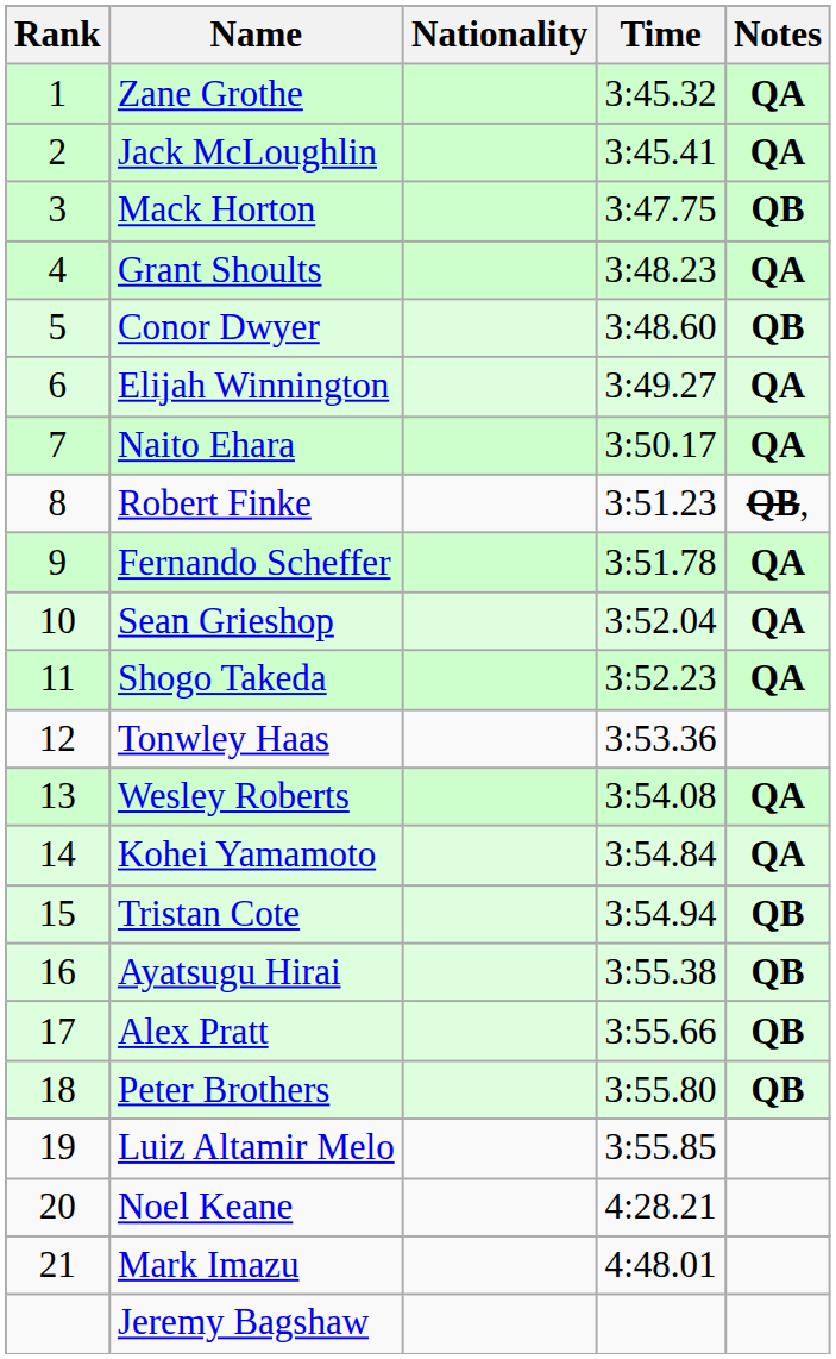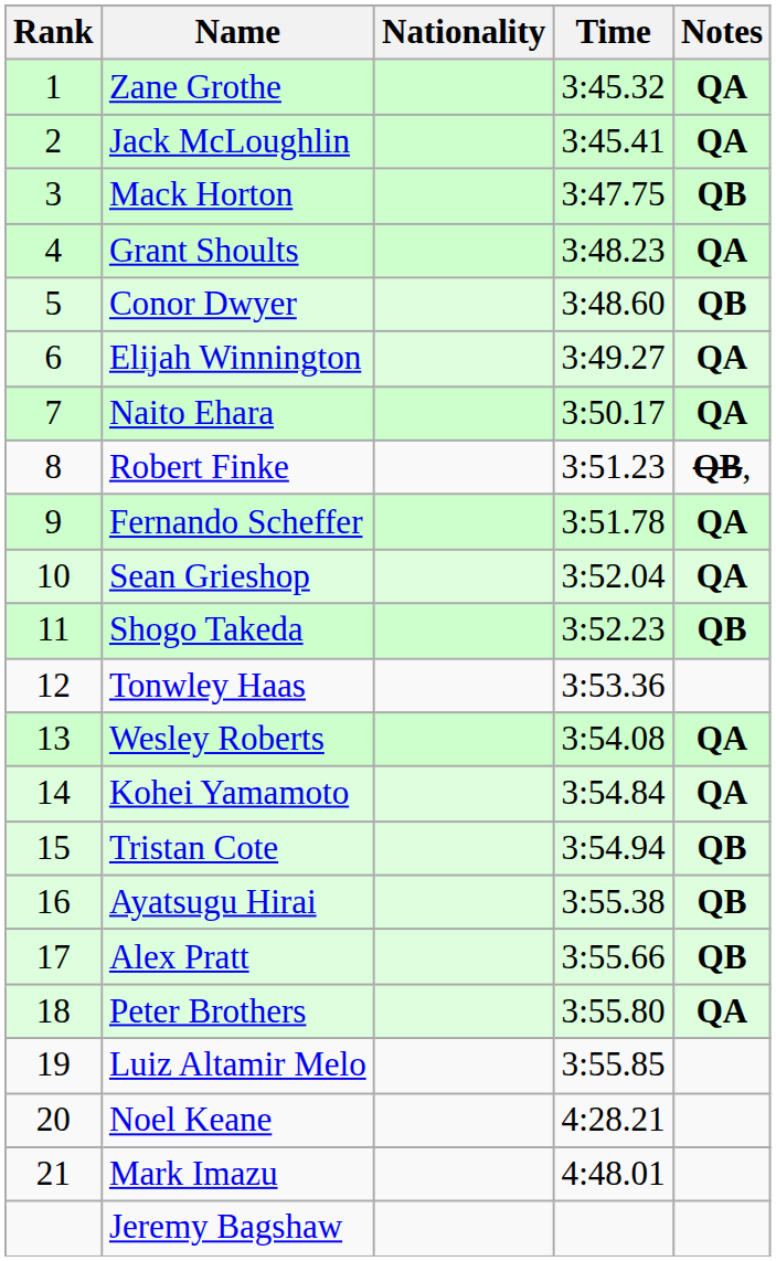 <table class="wikitable sortable" style="text-align:center">
 <tr>
 <th>Rank</th>
 <th>Name</th>
 <th>Nationality</th>
 <th>Time</th>
 <th>Notes</th>
 </tr>
 <tr bgcolor=ccffcc>
 <td>1</td>
 <td align=left><a href='#'>Zane Grothe</a></td>
 <td align=left></td>
 <td>3:45.32</td>
 <td><strong>QA</strong></td>
 </tr>
 <tr bgcolor=ccffcc>
 <td>2</td>
 <td align=left><a href='#'>Jack McLoughlin</a></td>
 <td align=left></td>
 <td>3:45.41</td>
 <td><strong>QA</strong></td>
 </tr>
 <tr bgcolor=ccffcc>
 <td>3</td>
 <td align=left><a href='#'>Mack Horton</a></td>
 <td align=left></td>
 <td>3:47.75</td>
 <td><strong>QB</strong></td>
 </tr>
 <tr bgcolor=ccffcc>
 <td>4</td>
 <td align=left><a href='#'>Grant Shoults</a></td>
 <td align=left></td>
 <td>3:48.23</td>
 <td><strong>QA</strong></td>
 </tr>
 <tr bgcolor=ddffdd>
 <td>5</td>
 <td align=left><a href='#'>Conor Dwyer</a></td>
 <td align=left></td>
 <td>3:48.60</td>
 <td><strong>QB</strong></td>
 </tr>
 <tr bgcolor=ddffdd>
 <td>6</td>
 <td align=left><a href='#'>Elijah Winnington</a></td>
 <td align=left></td>
 <td>3:49.27</td>
 <td><strong>QA</strong></td>
 </tr>
 <tr bgcolor=ccffcc>
 <td>7</td>
 <td align=left><a href='#'>Naito Ehara</a></td>
 <td align=left></td>
 <td>3:50.17</td>
 <td><strong>QA</strong></td>
 </tr>
 <tr>
 <td>8</td>
 <td align=left><a href='#'>Robert Finke</a></td>
 <td align=left></td>
 <td>3:51.23</td>
 <td><s><strong>QB</strong></s>, </td>
 </tr>
 <tr bgcolor=ccffcc>
 <td>9</td>
 <td align=left><a href='#'>Fernando Scheffer</a></td>
 <td align=left></td>
 <td>3:51.78</td>
 <td><strong>QA</strong></td>
 </tr>
 <tr bgcolor=ddffdd>
 <td>10</td>
 <td align=left><a href='#'>Sean Grieshop</a></td>
 <td align=left></td>
 <td>3:52.04</td>
 <td><strong>QA</strong></td>
 </tr>
 <tr bgcolor=ccffcc>
 <td>11</td>
 <td align=left><a href='#'>Shogo Takeda</a></td>
 <td align=left></td>
 <td>3:52.23</td>
-<td><strong>QA</strong></td>
+<td><strong>QB</strong></td>
 </tr>
 <tr>
 <td>12</td>
 <td align=left><a href='#'>Tonwley Haas</a></td>
 <td align=left></td>
 <td>3:53.36</td>
 <td></td>
 </tr>
 <tr bgcolor=ccffcc>
 <td>13</td>
 <td align=left><a href='#'>Wesley Roberts</a></td>
 <td align=left></td>
 <td>3:54.08</td>
 <td><strong>QA</strong></td>
 </tr>
 <tr bgcolor=ddffdd>
 <td>14</td>
 <td align=left><a href='#'>Kohei Yamamoto</a></td>
 <td align=left></td>
 <td>3:54.84</td>
 <td><strong>QA</strong></td>
 </tr>
 <tr bgcolor=ddffdd>
 <td>15</td>
 <td align=left><a href='#'>Tristan Cote</a></td>
 <td align=left></td>
 <td>3:54.94</td>
 <td><strong>QB</strong></td>
 </tr>
 <tr bgcolor=ddffdd>
 <td>16</td>
 <td align=left><a href='#'>Ayatsugu Hirai</a></td>
 <td align=left></td>
 <td>3:55.38</td>
 <td><strong>QB</strong></td>
 </tr>
 <tr bgcolor=ddffdd>
 <td>17</td>
 <td align=left><a href='#'>Alex Pratt</a></td>
 <td align=left></td>
 <td>3:55.66</td>
 <td><strong>QB</strong></td>
 </tr>
 <tr bgcolor=ddffdd>
 <td>18</td>
 <td align=left><a href='#'>Peter Brothers</a></td>
 <td align=left></td>
 <td>3:55.80</td>
-<td><strong>QB</strong></td>
+<td><strong>QA</strong></td>
 </tr>
 <tr>
 <td>19</td>
 <td align=left><a href='#'>Luiz Altamir Melo</a></td>
 <td align=left></td>
 <td>3:55.85</td>
 <td></td>
 </tr>
 <tr>
 <td>20</td>
 <td align=left><a href='#'>Noel Keane</a></td>
 <td align=left></td>
 <td>4:28.21</td>
 <td></td>
 </tr>
 <tr>
 <td>21</td>
 <td align=left><a href='#'>Mark Imazu</a></td>
 <td align=left></td>
 <td>4:48.01</td>
 <td></td>
 </tr>
 <tr>
 <td></td>
 <td align=left><a href='#'>Jeremy Bagshaw</a></td>
 <td align=left></td>
 <td></td>
 <td></td>
 </tr>
 </table>
